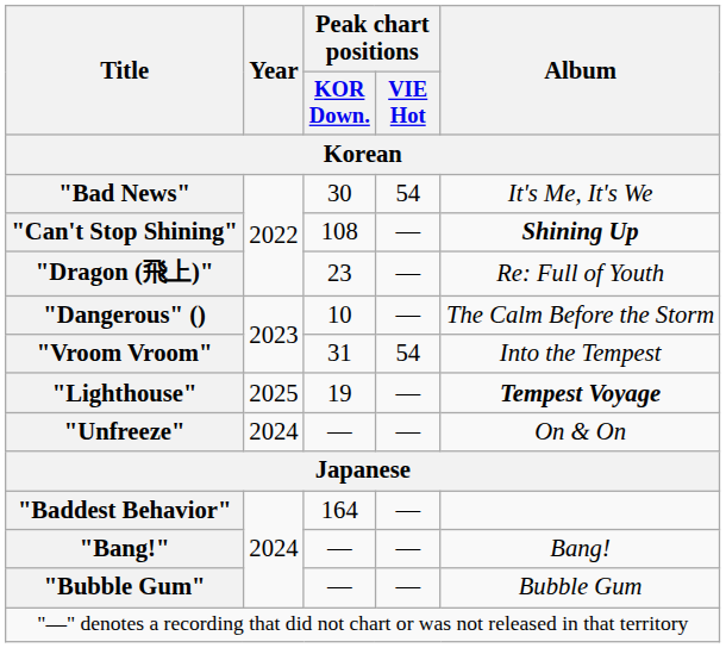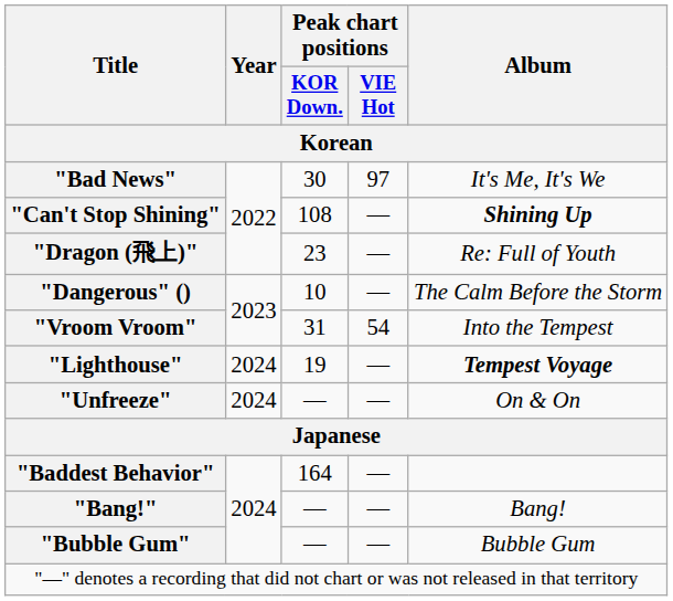 <table class="wikitable plainrowheaders" style="text-align:center">
 <tr>
 <th scope="col" rowspan="2">Title</th>
 <th scope="col" rowspan="2">Year</th>
 <th scope="col" colspan="2">Peak chart positions</th>
 <th scope="col" rowspan="2">Album</th>
 </tr>
 <tr>
 <th scope="col" style="font-size:90%; width:2.5em"><a href='#'>KOR<br>Down.</a><br></th>
 <th scope="col" style="font-size:90%; width:2.5em"><a href='#'>VIE<br>Hot</a><br></th>
 </tr>
 <tr>
 <th colspan="5">Korean</th>
 </tr>
 <tr>
 <th scope="row">"Bad News"</th>
 <td rowspan="3">2022</td>
 <td>30</td>
-<td>54</td>
+<td>97</td>
 <td><em>It's Me, It's We</em></td>
 </tr>
 <tr>
 <th scope="row">"Can't Stop Shining"</th>
 <td>108</td>
 <td>—</td>
 <td><strong><em>Shining Up</em></strong></td>
 </tr>
 <tr>
 <th scope="row">"Dragon (飛上)"</th>
 <td>23</td>
 <td>—</td>
 <td><em>Re: Full of Youth</em></td>
 </tr>
 <tr>
 <th scope="row">"Dangerous" ()</th>
 <td rowspan="2">2023</td>
 <td>10</td>
 <td>—</td>
 <td><em>The Calm Before the Storm</em></td>
 </tr>
 <tr>
 <th scope="row">"Vroom Vroom"</th>
 <td>31</td>
 <td>54</td>
 <td><em>Into the Tempest</em></td>
 </tr>
 <tr>
 <th scope="row">"Lighthouse"</th>
-<td>2025</td>
+<td>2024</td>
 <td>19</td>
 <td>—</td>
 <td><strong><em>Tempest Voyage</em></strong></td>
 </tr>
 <tr>
 <th scope="row">"Unfreeze"</th>
 <td>2024</td>
 <td>—</td>
 <td>—</td>
 <td><em>On & On</em></td>
 </tr>
 <tr>
 <th colspan="5">Japanese</th>
 </tr>
 <tr>
 <th scope="row">"Baddest Behavior"</th>
 <td rowspan="3">2024</td>
 <td>164</td>
 <td>—</td>
 <td></td>
 </tr>
 <tr>
 <th scope="row">"Bang!"</th>
 <td>—</td>
 <td>—</td>
 <td><em>Bang!</em></td>
 </tr>
 <tr>
 <th scope="row">"Bubble Gum"</th>
 <td>—</td>
 <td>—</td>
 <td><em>Bubble Gum</em></td>
 </tr>
 <tr>
 <td colspan="5" style="font-size:85%">"—" denotes a recording that did not chart or was not released in that territory</td>
 </tr>
 </table>
